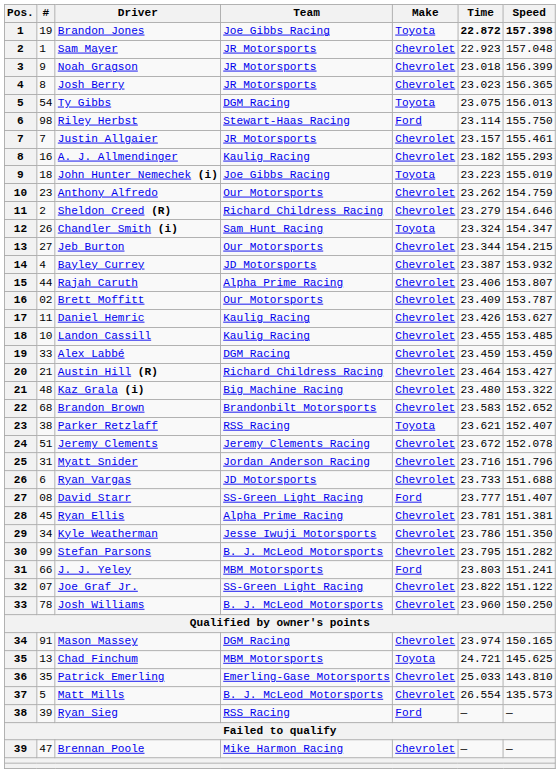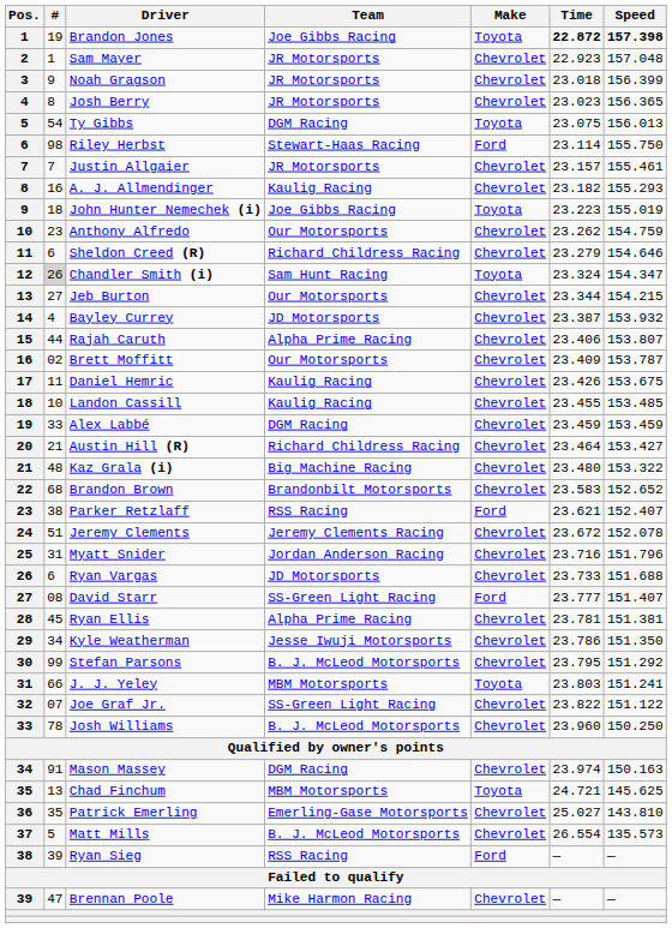 <table class="wikitable" style="font-size:95%">
 <tr>
 <th>Pos.</th>
 <th>#</th>
 <th>Driver</th>
 <th>Team</th>
 <th>Make</th>
 <th>Time</th>
 <th>Speed</th>
 </tr>
 <tr>
 <th>1</th>
 <td>19</td>
 <td><a href='#'>Brandon Jones</a></td>
 <td><a href='#'>Joe Gibbs Racing</a></td>
 <td><a href='#'>Toyota</a></td>
 <td><strong>22.872</strong></td>
 <td><strong>157.398</strong></td>
 </tr>
 <tr>
 <th>2</th>
 <td>1</td>
 <td><a href='#'>Sam Mayer</a></td>
 <td><a href='#'>JR Motorsports</a></td>
 <td><a href='#'>Chevrolet</a></td>
 <td>22.923</td>
 <td>157.048</td>
 </tr>
 <tr>
 <th>3</th>
 <td>9</td>
 <td><a href='#'>Noah Gragson</a></td>
 <td><a href='#'>JR Motorsports</a></td>
 <td><a href='#'>Chevrolet</a></td>
 <td>23.018</td>
 <td>156.399</td>
 </tr>
 <tr>
 <th>4</th>
 <td>8</td>
 <td><a href='#'>Josh Berry</a></td>
 <td><a href='#'>JR Motorsports</a></td>
 <td><a href='#'>Chevrolet</a></td>
 <td>23.023</td>
 <td>156.365</td>
 </tr>
 <tr>
 <th>5</th>
 <td>54</td>
 <td><a href='#'>Ty Gibbs</a></td>
 <td><a href='#'>DGM Racing</a></td>
 <td><a href='#'>Toyota</a></td>
 <td>23.075</td>
 <td>156.013</td>
 </tr>
 <tr>
 <th>6</th>
 <td>98</td>
 <td><a href='#'>Riley Herbst</a></td>
 <td><a href='#'>Stewart-Haas Racing</a></td>
 <td><a href='#'>Ford</a></td>
 <td>23.114</td>
 <td>155.750</td>
 </tr>
 <tr>
 <th>7</th>
 <td>7</td>
 <td><a href='#'>Justin Allgaier</a></td>
 <td><a href='#'>JR Motorsports</a></td>
 <td><a href='#'>Chevrolet</a></td>
 <td>23.157</td>
 <td>155.461</td>
 </tr>
 <tr>
 <th>8</th>
 <td>16</td>
 <td><a href='#'>A. J. Allmendinger</a></td>
 <td><a href='#'>Kaulig Racing</a></td>
 <td><a href='#'>Chevrolet</a></td>
 <td>23.182</td>
 <td>155.293</td>
 </tr>
 <tr>
 <th>9</th>
 <td>18</td>
 <td><a href='#'>John Hunter Nemechek</a> <strong>(i)</strong></td>
 <td><a href='#'>Joe Gibbs Racing</a></td>
 <td><a href='#'>Toyota</a></td>
 <td>23.223</td>
 <td>155.019</td>
 </tr>
 <tr>
 <th>10</th>
 <td>23</td>
 <td><a href='#'>Anthony Alfredo</a></td>
 <td><a href='#'>Our Motorsports</a></td>
 <td><a href='#'>Chevrolet</a></td>
 <td>23.262</td>
 <td>154.759</td>
 </tr>
 <tr>
 <th>11</th>
-<td>2</td>
+<td>6</td>
 <td><a href='#'>Sheldon Creed</a> <strong>(R)</strong></td>
 <td><a href='#'>Richard Childress Racing</a></td>
 <td><a href='#'>Chevrolet</a></td>
 <td>23.279</td>
 <td>154.646</td>
 </tr>
 <tr>
 <th>12</th>
-<td>26</td>
+<td style="background: lightgrey;">26</td>
 <td><a href='#'>Chandler Smith</a> <strong>(i)</strong></td>
 <td><a href='#'>Sam Hunt Racing</a></td>
 <td><a href='#'>Toyota</a></td>
 <td>23.324</td>
 <td>154.347</td>
 </tr>
 <tr>
 <th>13</th>
 <td>27</td>
 <td><a href='#'>Jeb Burton</a></td>
 <td><a href='#'>Our Motorsports</a></td>
 <td><a href='#'>Chevrolet</a></td>
 <td>23.344</td>
 <td>154.215</td>
 </tr>
 <tr>
 <th>14</th>
 <td>4</td>
 <td><a href='#'>Bayley Currey</a></td>
 <td><a href='#'>JD Motorsports</a></td>
 <td><a href='#'>Chevrolet</a></td>
 <td>23.387</td>
 <td>153.932</td>
 </tr>
 <tr>
 <th>15</th>
 <td>44</td>
 <td><a href='#'>Rajah Caruth</a></td>
 <td><a href='#'>Alpha Prime Racing</a></td>
 <td><a href='#'>Chevrolet</a></td>
 <td>23.406</td>
 <td>153.807</td>
 </tr>
 <tr>
 <th>16</th>
 <td>02</td>
 <td><a href='#'>Brett Moffitt</a></td>
 <td><a href='#'>Our Motorsports</a></td>
 <td><a href='#'>Chevrolet</a></td>
 <td>23.409</td>
 <td>153.787</td>
 </tr>
 <tr>
 <th>17</th>
 <td>11</td>
 <td><a href='#'>Daniel Hemric</a></td>
 <td><a href='#'>Kaulig Racing</a></td>
 <td><a href='#'>Chevrolet</a></td>
 <td>23.426</td>
-<td>153.627</td>
+<td>153.675</td>
 </tr>
 <tr>
 <th>18</th>
 <td>10</td>
 <td><a href='#'>Landon Cassill</a></td>
 <td><a href='#'>Kaulig Racing</a></td>
 <td><a href='#'>Chevrolet</a></td>
 <td>23.455</td>
 <td>153.485</td>
 </tr>
 <tr>
 <th>19</th>
 <td>33</td>
 <td><a href='#'>Alex Labbé</a></td>
 <td><a href='#'>DGM Racing</a></td>
 <td><a href='#'>Chevrolet</a></td>
 <td>23.459</td>
 <td>153.459</td>
 </tr>
 <tr>
 <th>20</th>
 <td>21</td>
 <td><a href='#'>Austin Hill</a> <strong>(R)</strong></td>
 <td><a href='#'>Richard Childress Racing</a></td>
 <td><a href='#'>Chevrolet</a></td>
 <td>23.464</td>
 <td>153.427</td>
 </tr>
 <tr>
 <th>21</th>
 <td>48</td>
 <td><a href='#'>Kaz Grala</a> <strong>(i)</strong></td>
 <td><a href='#'>Big Machine Racing</a></td>
 <td><a href='#'>Chevrolet</a></td>
 <td>23.480</td>
 <td>153.322</td>
 </tr>
 <tr>
 <th>22</th>
 <td>68</td>
 <td><a href='#'>Brandon Brown</a></td>
 <td><a href='#'>Brandonbilt Motorsports</a></td>
 <td><a href='#'>Chevrolet</a></td>
 <td>23.583</td>
 <td>152.652</td>
 </tr>
 <tr>
 <th>23</th>
 <td>38</td>
 <td><a href='#'>Parker Retzlaff</a></td>
 <td><a href='#'>RSS Racing</a></td>
-<td><a href='#'>Toyota</a></td>
+<td><a href='#'>Ford</a></td>
 <td>23.621</td>
 <td>152.407</td>
 </tr>
 <tr>
 <th>24</th>
 <td>51</td>
 <td><a href='#'>Jeremy Clements</a></td>
 <td><a href='#'>Jeremy Clements Racing</a></td>
 <td><a href='#'>Chevrolet</a></td>
 <td>23.672</td>
 <td>152.078</td>
 </tr>
 <tr>
 <th>25</th>
 <td>31</td>
 <td><a href='#'>Myatt Snider</a></td>
 <td><a href='#'>Jordan Anderson Racing</a></td>
 <td><a href='#'>Chevrolet</a></td>
 <td>23.716</td>
 <td>151.796</td>
 </tr>
 <tr>
 <th>26</th>
 <td>6</td>
 <td><a href='#'>Ryan Vargas</a></td>
 <td><a href='#'>JD Motorsports</a></td>
 <td><a href='#'>Chevrolet</a></td>
 <td>23.733</td>
 <td>151.688</td>
 </tr>
 <tr>
 <th>27</th>
 <td>08</td>
 <td><a href='#'>David Starr</a></td>
 <td><a href='#'>SS-Green Light Racing</a></td>
 <td><a href='#'>Ford</a></td>
 <td>23.777</td>
 <td>151.407</td>
 </tr>
 <tr>
 <th>28</th>
 <td>45</td>
 <td><a href='#'>Ryan Ellis</a></td>
 <td><a href='#'>Alpha Prime Racing</a></td>
 <td><a href='#'>Chevrolet</a></td>
 <td>23.781</td>
 <td>151.381</td>
 </tr>
 <tr>
 <th>29</th>
 <td>34</td>
 <td><a href='#'>Kyle Weatherman</a></td>
 <td><a href='#'>Jesse Iwuji Motorsports</a></td>
 <td><a href='#'>Chevrolet</a></td>
 <td>23.786</td>
 <td>151.350</td>
 </tr>
 <tr>
 <th>30</th>
 <td>99</td>
 <td><a href='#'>Stefan Parsons</a></td>
 <td><a href='#'>B. J. McLeod Motorsports</a></td>
 <td><a href='#'>Chevrolet</a></td>
 <td>23.795</td>
-<td>151.282</td>
+<td>151.292</td>
 </tr>
 <tr>
 <th>31</th>
 <td>66</td>
 <td><a href='#'>J. J. Yeley</a></td>
 <td><a href='#'>MBM Motorsports</a></td>
-<td><a href='#'>Ford</a></td>
+<td><a href='#'>Toyota</a></td>
 <td>23.803</td>
 <td>151.241</td>
 </tr>
 <tr>
 <th>32</th>
 <td>07</td>
 <td><a href='#'>Joe Graf Jr.</a></td>
 <td><a href='#'>SS-Green Light Racing</a></td>
 <td><a href='#'>Chevrolet</a></td>
 <td>23.822</td>
 <td>151.122</td>
 </tr>
 <tr>
 <th>33</th>
 <td>78</td>
 <td><a href='#'>Josh Williams</a></td>
 <td><a href='#'>B. J. McLeod Motorsports</a></td>
 <td><a href='#'>Chevrolet</a></td>
 <td>23.960</td>
 <td>150.250</td>
 </tr>
 <tr>
 <th colspan="7">Qualified by owner's points</th>
 </tr>
 <tr>
 <th>34</th>
 <td>91</td>
 <td><a href='#'>Mason Massey</a></td>
 <td><a href='#'>DGM Racing</a></td>
 <td><a href='#'>Chevrolet</a></td>
 <td>23.974</td>
-<td>150.165</td>
+<td>150.163</td>
 </tr>
 <tr>
 <th>35</th>
 <td>13</td>
 <td><a href='#'>Chad Finchum</a></td>
 <td><a href='#'>MBM Motorsports</a></td>
 <td><a href='#'>Toyota</a></td>
 <td>24.721</td>
 <td>145.625</td>
 </tr>
 <tr>
 <th>36</th>
 <td>35</td>
 <td><a href='#'>Patrick Emerling</a></td>
 <td><a href='#'>Emerling-Gase Motorsports</a></td>
 <td><a href='#'>Chevrolet</a></td>
-<td>25.033</td>
+<td>25.027</td>
 <td>143.810</td>
 </tr>
 <tr>
 <th>37</th>
 <td>5</td>
 <td><a href='#'>Matt Mills</a></td>
 <td><a href='#'>B. J. McLeod Motorsports</a></td>
 <td><a href='#'>Chevrolet</a></td>
 <td>26.554</td>
 <td>135.573</td>
 </tr>
 <tr>
 <th>38</th>
 <td>39</td>
 <td><a href='#'>Ryan Sieg</a></td>
 <td><a href='#'>RSS Racing</a></td>
 <td><a href='#'>Ford</a></td>
 <td>—</td>
 <td>—</td>
 </tr>
 <tr>
 <th colspan="7">Failed to qualify</th>
 </tr>
 <tr>
 <th>39</th>
 <td>47</td>
 <td><a href='#'>Brennan Poole</a></td>
 <td><a href='#'>Mike Harmon Racing</a></td>
 <td><a href='#'>Chevrolet</a></td>
 <td>—</td>
 <td>—</td>
 </tr>
 <tr>
 <th colspan="7"></th>
 </tr>
 <tr>
 <th colspan="7"></th>
 </tr>
 </table>
